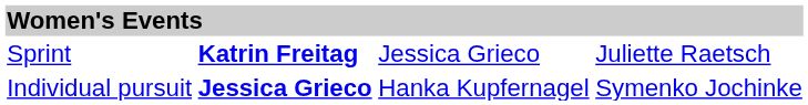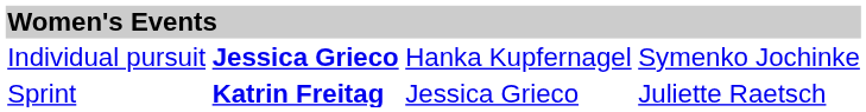 <table>
 <tr bgcolor="#cccccc">
 <td colspan=4><strong>Women's Events</strong></td>
+</tr>
+<tr>
+<td><a href='#'>Individual pursuit</a> <br></td>
+<td><strong><a href='#'>Jessica Grieco</a><br><small></small></strong></td>
+<td><a href='#'>Hanka Kupfernagel</a><br><small></small></td>
+<td><a href='#'>Symenko Jochinke</a><br><small></small></td>
 </tr>
 <tr>
 <td><a href='#'>Sprint</a> <br></td>
 <td><strong><a href='#'>Katrin Freitag</a><br><small></small></strong></td>
 <td><a href='#'>Jessica Grieco</a><br><small></small></td>
 <td><a href='#'>Juliette Raetsch</a><br><small></small></td>
 </tr>
-<tr>
-<td><a href='#'>Individual pursuit</a> <br></td>
-<td><strong><a href='#'>Jessica Grieco</a><br><small></small></strong></td>
-<td><a href='#'>Hanka Kupfernagel</a><br><small></small></td>
-<td><a href='#'>Symenko Jochinke</a><br><small></small></td>
-</tr>
 </table>
